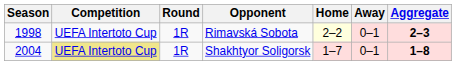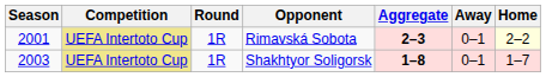 <table class="wikitable" style="font-size:100%; text-align: center;">
 <tr>
 <th>Season</th>
 <th>Competition</th>
 <th>Round</th>
 <th>Opponent</th>
+<th><a href='#'>Aggregate</a></th>
+<th>Away</th>
 <th>Home</th>
-<th>Away</th>
-<th><a href='#'>Aggregate</a></th>
 </tr>
 <tr>
-<td><a href='#'>1998</a></td>
-<td><a href='#'>UEFA Intertoto Cup</a></td>
+<td><a href='#'>2001</a></td>
+<td style="background: khaki;"><a href='#'>UEFA Intertoto Cup</a></td>
 <td><a href='#'>1R</a></td>
 <td align="left"> <a href='#'>Rimavská Sobota</a></td>
+<td bgcolor="#ffdddd" style="text-align:center;"><strong>2–3</strong></td>
+<td bgcolor="#ffdddd" style="text-align:center;">0–1</td>
 <td bgcolor="#ffffdd" style="text-align:center;">2–2</td>
-<td bgcolor="#ffdddd" style="text-align:center;">0–1</td>
-<td bgcolor="#ffdddd" style="text-align:center;"><strong>2–3</strong></td>
 </tr>
 <tr>
-<td><a href='#'>2004</a></td>
+<td><a href='#'>2003</a></td>
 <td style="background: khaki;"><a href='#'>UEFA Intertoto Cup</a></td>
 <td><a href='#'>1R</a></td>
 <td align="left"> <a href='#'>Shakhtyor Soligorsk</a></td>
+<td bgcolor="#ffdddd" style="text-align:center;"><strong>1–8</strong></td>
+<td bgcolor="#ffdddd" style="text-align:center;">0–1</td>
 <td bgcolor="#ffdddd" style="text-align:center;">1–7</td>
-<td bgcolor="#ffdddd" style="text-align:center;">0–1</td>
-<td bgcolor="#ffdddd" style="text-align:center;"><strong>1–8</strong></td>
 </tr>
 </table>
